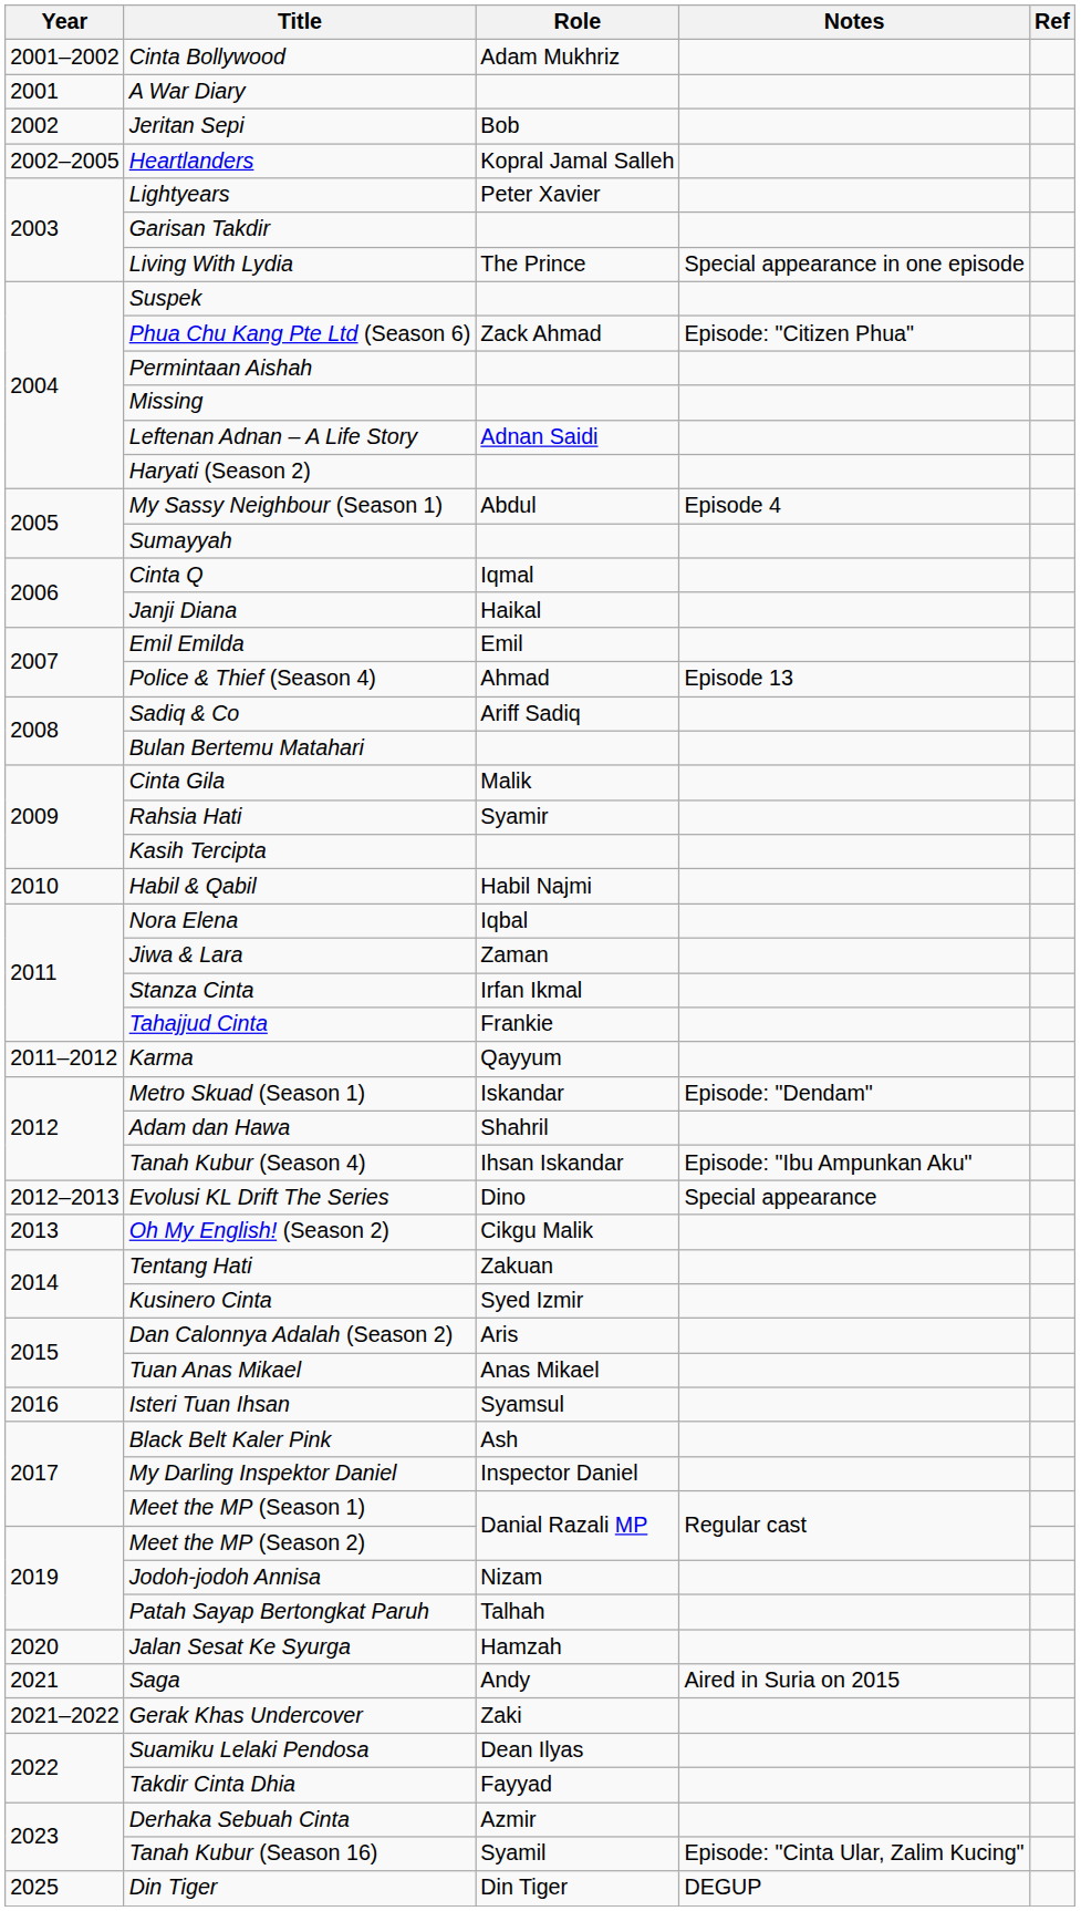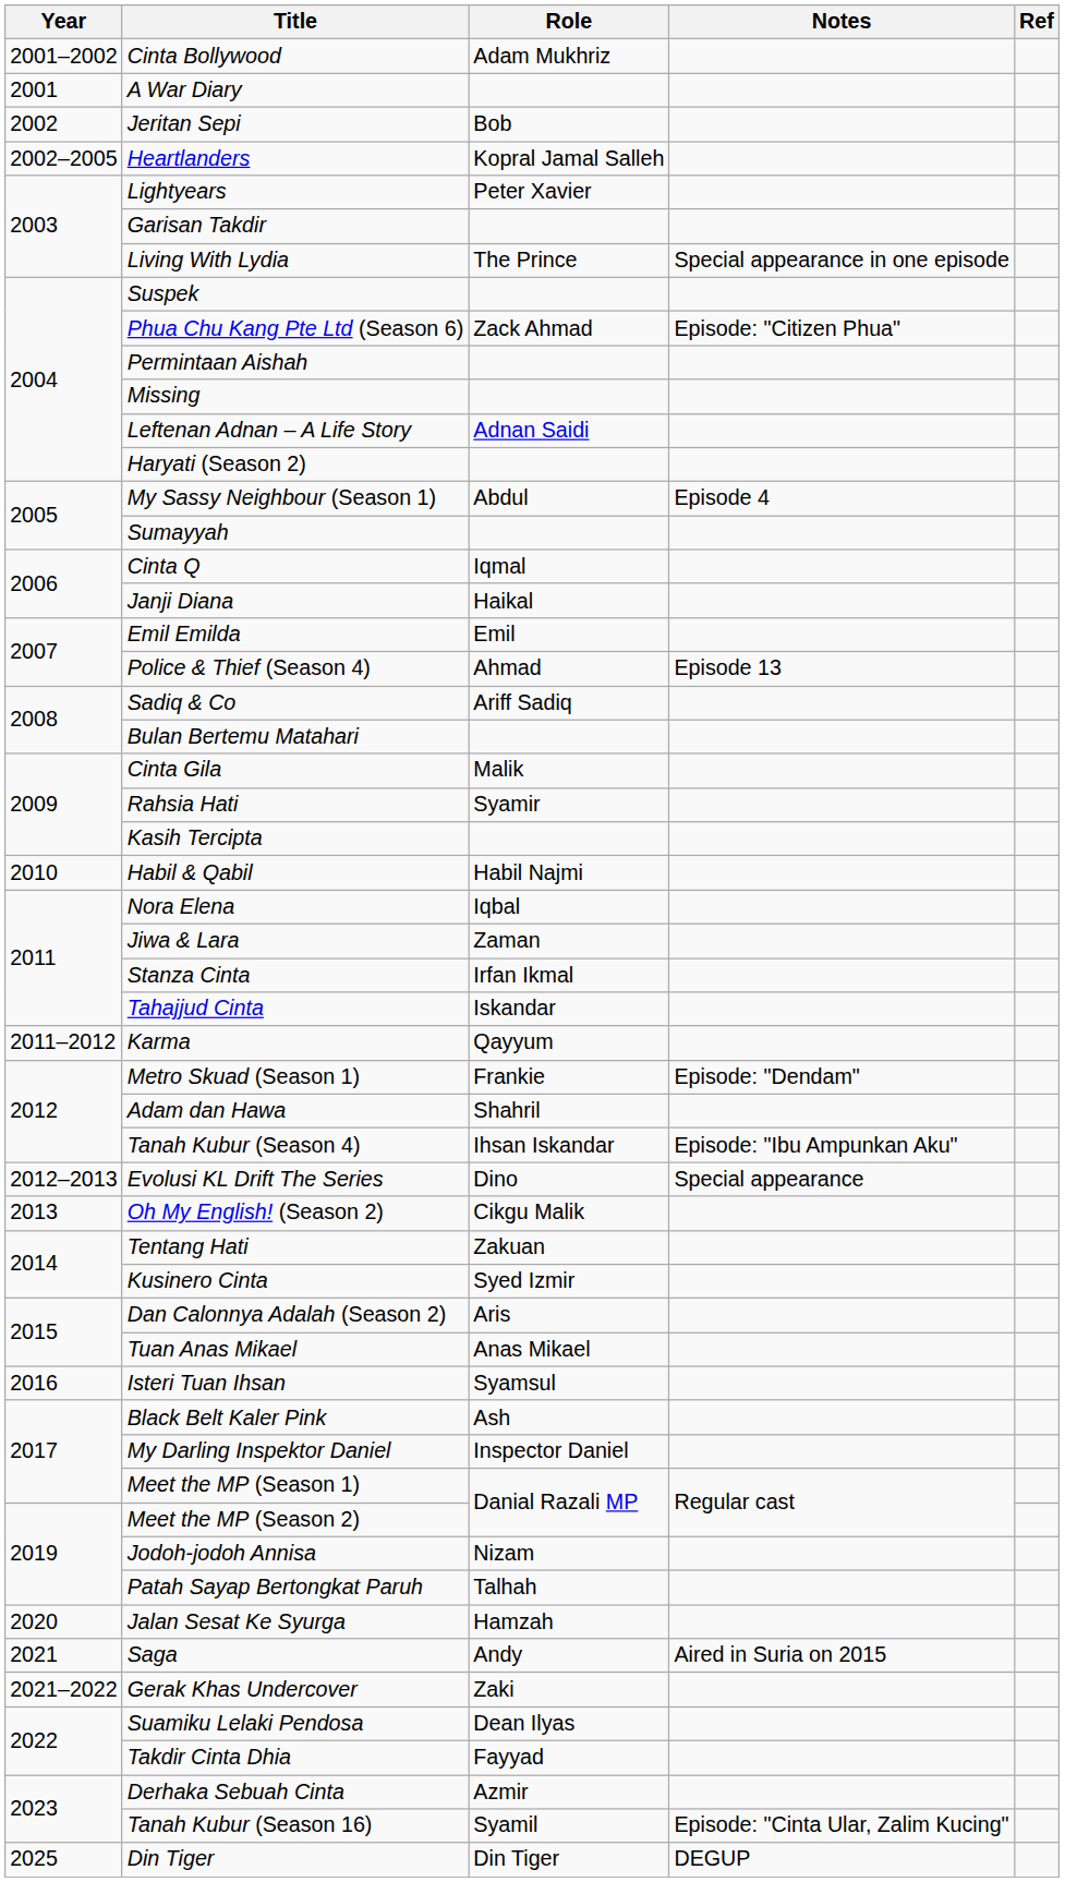 <table class="wikitable">
 <tr>
 <th>Year</th>
 <th>Title</th>
 <th>Role</th>
 <th>Notes</th>
 <th>Ref</th>
 </tr>
 <tr>
 <td>2001–2002</td>
 <td><em>Cinta Bollywood</em></td>
 <td>Adam Mukhriz</td>
 <td></td>
 <td></td>
 </tr>
 <tr>
 <td>2001</td>
 <td><em>A War Diary</em></td>
 <td></td>
 <td></td>
 <td></td>
 </tr>
 <tr>
 <td>2002</td>
 <td><em>Jeritan Sepi</em></td>
 <td>Bob</td>
 <td></td>
 <td></td>
 </tr>
 <tr>
 <td>2002–2005</td>
 <td><em><a href='#'>Heartlanders</a></em></td>
 <td>Kopral Jamal Salleh</td>
 <td></td>
 <td></td>
 </tr>
 <tr>
 <td rowspan="3">2003</td>
 <td><em>Lightyears</em></td>
 <td>Peter Xavier</td>
 <td></td>
 <td></td>
 </tr>
 <tr>
 <td><em>Garisan Takdir</em></td>
 <td></td>
 <td></td>
 <td></td>
 </tr>
 <tr>
 <td><em>Living With Lydia</em></td>
 <td>The Prince</td>
 <td>Special appearance in one episode</td>
 <td></td>
 </tr>
 <tr>
 <td rowspan="6">2004</td>
 <td><em>Suspek</em></td>
 <td></td>
 <td></td>
 <td></td>
 </tr>
 <tr>
 <td><em><a href='#'>Phua Chu Kang Pte Ltd</a></em> (Season 6)</td>
 <td>Zack Ahmad</td>
 <td>Episode: "Citizen Phua"</td>
 <td></td>
 </tr>
 <tr>
 <td><em>Permintaan Aishah</em></td>
 <td></td>
 <td></td>
 <td></td>
 </tr>
 <tr>
 <td><em>Missing</em></td>
 <td></td>
 <td></td>
 <td></td>
 </tr>
 <tr>
 <td><em>Leftenan Adnan –  A Life Story</em></td>
 <td><a href='#'>Adnan Saidi</a></td>
 <td></td>
 <td></td>
 </tr>
 <tr>
 <td><em>Haryati</em> (Season 2)</td>
 <td></td>
 <td></td>
 <td></td>
 </tr>
 <tr>
 <td rowspan="2">2005</td>
 <td><em>My Sassy Neighbour</em> (Season 1)</td>
 <td>Abdul</td>
 <td>Episode 4</td>
 <td></td>
 </tr>
 <tr>
 <td><em>Sumayyah</em></td>
 <td></td>
 <td></td>
 <td></td>
 </tr>
 <tr>
 <td rowspan="2">2006</td>
 <td><em>Cinta Q</em></td>
 <td>Iqmal</td>
 <td></td>
 <td></td>
 </tr>
 <tr>
 <td><em>Janji Diana</em></td>
 <td>Haikal</td>
 <td></td>
 <td></td>
 </tr>
 <tr>
 <td rowspan="2">2007</td>
 <td><em>Emil Emilda</em></td>
 <td>Emil</td>
 <td></td>
 <td></td>
 </tr>
 <tr>
 <td><em>Police & Thief</em> (Season 4)</td>
 <td>Ahmad</td>
 <td>Episode 13</td>
 <td></td>
 </tr>
 <tr>
 <td rowspan="2">2008</td>
 <td><em>Sadiq & Co</em></td>
 <td>Ariff Sadiq</td>
 <td></td>
 <td></td>
 </tr>
 <tr>
 <td><em>Bulan Bertemu Matahari</em></td>
 <td></td>
 <td></td>
 <td></td>
 </tr>
 <tr>
 <td rowspan="3">2009</td>
 <td><em>Cinta Gila</em></td>
 <td>Malik</td>
 <td></td>
 <td></td>
 </tr>
 <tr>
 <td><em>Rahsia Hati</em></td>
 <td>Syamir</td>
 <td></td>
 <td></td>
 </tr>
 <tr>
 <td><em>Kasih Tercipta</em></td>
 <td></td>
 <td></td>
 <td></td>
 </tr>
 <tr>
 <td>2010</td>
 <td><em>Habil & Qabil</em></td>
 <td>Habil Najmi</td>
 <td></td>
 <td></td>
 </tr>
 <tr>
 <td rowspan="4">2011</td>
 <td><em>Nora Elena</em></td>
 <td>Iqbal</td>
 <td></td>
 <td></td>
 </tr>
 <tr>
 <td><em>Jiwa & Lara</em></td>
 <td>Zaman</td>
 <td></td>
 <td></td>
 </tr>
 <tr>
 <td><em>Stanza Cinta</em></td>
 <td>Irfan Ikmal</td>
 <td></td>
 <td></td>
 </tr>
 <tr>
 <td><em><a href='#'>Tahajjud Cinta</a></em></td>
-<td>Frankie</td>
+<td>Iskandar</td>
 <td></td>
 <td></td>
 </tr>
 <tr>
 <td>2011–2012</td>
 <td><em>Karma</em></td>
 <td>Qayyum</td>
 <td></td>
 <td></td>
 </tr>
 <tr>
 <td rowspan="3">2012</td>
 <td><em>Metro Skuad</em> (Season 1)</td>
-<td>Iskandar</td>
+<td>Frankie</td>
 <td>Episode: "Dendam"</td>
 <td></td>
 </tr>
 <tr>
 <td><em>Adam dan Hawa</em></td>
 <td>Shahril</td>
 <td></td>
 <td></td>
 </tr>
 <tr>
 <td><em>Tanah Kubur</em> (Season 4)</td>
 <td>Ihsan Iskandar</td>
 <td>Episode: "Ibu Ampunkan Aku"</td>
 <td></td>
 </tr>
 <tr>
 <td>2012–2013</td>
 <td><em>Evolusi KL Drift The Series</em></td>
 <td>Dino</td>
 <td>Special appearance</td>
 <td></td>
 </tr>
 <tr>
 <td>2013</td>
 <td><em><a href='#'>Oh My English!</a></em> (Season 2)</td>
 <td>Cikgu Malik</td>
 <td></td>
 <td></td>
 </tr>
 <tr>
 <td rowspan="2">2014</td>
 <td><em>Tentang Hati</em></td>
 <td>Zakuan</td>
 <td></td>
 <td></td>
 </tr>
 <tr>
 <td><em>Kusinero Cinta</em></td>
 <td>Syed Izmir</td>
 <td></td>
 <td></td>
 </tr>
 <tr>
 <td rowspan="2">2015</td>
 <td><em>Dan Calonnya Adalah</em> (Season 2)</td>
 <td>Aris</td>
 <td></td>
 <td></td>
 </tr>
 <tr>
 <td><em>Tuan Anas Mikael</em></td>
 <td>Anas Mikael</td>
 <td></td>
 <td></td>
 </tr>
 <tr>
 <td>2016</td>
 <td><em>Isteri Tuan Ihsan</em></td>
 <td>Syamsul</td>
 <td></td>
 <td></td>
 </tr>
 <tr>
 <td rowspan="3">2017</td>
 <td><em>Black Belt Kaler Pink</em></td>
 <td>Ash</td>
 <td></td>
 <td></td>
 </tr>
 <tr>
 <td><em>My Darling Inspektor Daniel</em></td>
 <td>Inspector Daniel</td>
 <td></td>
 <td></td>
 </tr>
 <tr>
 <td><em>Meet the MP</em> (Season 1)</td>
 <td rowspan="2">Danial Razali <a href='#'>MP</a></td>
 <td rowspan="2">Regular cast</td>
 <td></td>
 </tr>
 <tr>
 <td rowspan="3">2019</td>
 <td><em>Meet the MP</em> (Season 2)</td>
 <td></td>
 </tr>
 <tr>
 <td><em>Jodoh-jodoh Annisa</em></td>
 <td>Nizam</td>
 <td></td>
 <td></td>
 </tr>
 <tr>
 <td><em>Patah Sayap Bertongkat Paruh</em></td>
 <td>Talhah</td>
 <td></td>
 <td></td>
 </tr>
 <tr>
 <td>2020</td>
 <td><em>Jalan Sesat Ke Syurga</em></td>
 <td>Hamzah</td>
 <td></td>
 <td></td>
 </tr>
 <tr>
 <td>2021</td>
 <td><em>Saga</em></td>
 <td>Andy</td>
 <td>Aired in Suria on 2015</td>
 <td></td>
 </tr>
 <tr>
 <td>2021–2022</td>
 <td><em>Gerak Khas Undercover</em></td>
 <td>Zaki</td>
 <td></td>
 <td></td>
 </tr>
 <tr>
 <td rowspan="2">2022</td>
 <td><em>Suamiku Lelaki Pendosa</em></td>
 <td>Dean Ilyas</td>
 <td></td>
 <td></td>
 </tr>
 <tr>
 <td><em>Takdir Cinta Dhia</em></td>
 <td>Fayyad</td>
 <td></td>
 <td></td>
 </tr>
 <tr>
 <td rowspan="2">2023</td>
 <td><em>Derhaka Sebuah Cinta</em></td>
 <td>Azmir</td>
 <td></td>
 <td></td>
 </tr>
 <tr>
 <td><em>Tanah Kubur</em> (Season 16)</td>
 <td>Syamil</td>
 <td>Episode: "Cinta Ular, Zalim Kucing"</td>
 <td></td>
 </tr>
 <tr>
 <td>2025</td>
 <td><em>Din Tiger</em></td>
 <td>Din Tiger</td>
 <td>DEGUP</td>
 <td></td>
 </tr>
 </table>
